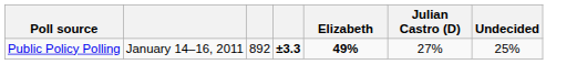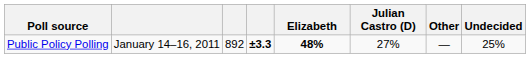 <table class="wikitable" style="text-align:center">
 <tr valign=bottom>
 <th>Poll source</th>
 <th></th>
 <th></th>
 <th></th>
 <th style="width:100px;">Elizabeth<br></th>
 <th style="width:100px;">Julian<br>Castro (D)</th>
+<th>Other</th>
 <th>Undecided</th>
 </tr>
 <tr>
 <td><a href='#'>Public Policy Polling</a></td>
 <td>January 14–16, 2011</td>
 <td>892</td>
 <td><strong>±3.3</strong></td>
-<td><strong>49%</strong></td>
+<td><strong>48%</strong></td>
 <td>27%</td>
+<td>—</td>
 <td>25%</td>
 </tr>
 </table>
